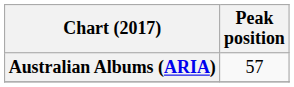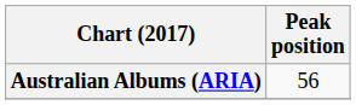 <table class="wikitable sortable plainrowheaders" style="text-align:center">
 <tr>
 <th scope="col">Chart (2017)</th>
 <th scope="col">Peak<br> position</th>
 </tr>
 <tr>
 <th scope="row">Australian Albums (<a href='#'>ARIA</a>)</th>
-<td>57</td>
+<td>56</td>
 </tr>
 <tr>
 </tr>
 <tr>
 </tr>
 <tr>
 </tr>
 <tr>
 </tr>
 <tr>
 </tr>
 <tr>
 </tr>
 <tr>
 </tr>
 <tr>
 </tr>
 <tr>
 </tr>
 <tr>
 </tr>
 </table>
